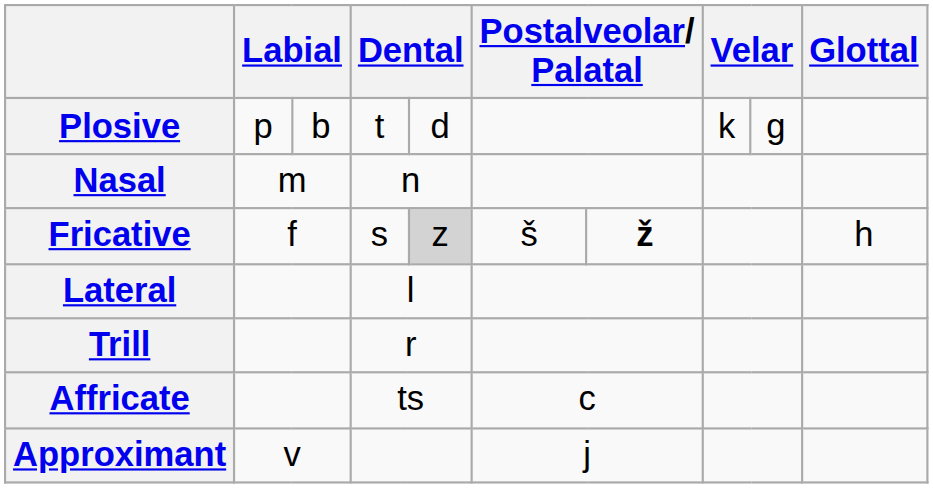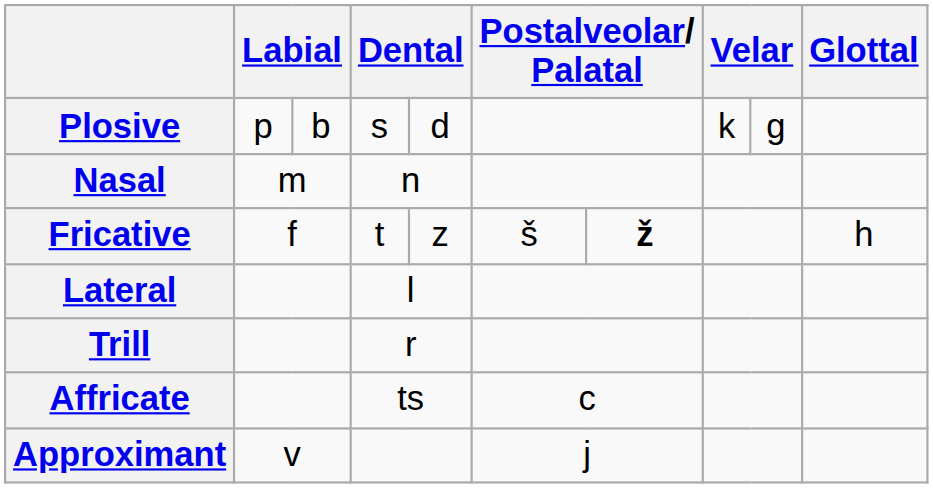 <table class="wikitable" style="text-align: center;">
 <tr>
 <th></th>
 <th colspan="2"><a href='#'>Labial</a></th>
 <th colspan="2"><a href='#'>Dental</a></th>
 <th colspan="2"><a href='#'>Postalveolar</a>/<br> <a href='#'>Palatal</a></th>
 <th colspan="2"><a href='#'>Velar</a></th>
 <th><a href='#'>Glottal</a></th>
 </tr>
 <tr>
 <th><a href='#'>Plosive</a></th>
 <td>p </td>
 <td>b </td>
-<td>t </td>
+<td>s </td>
 <td>d </td>
 <td colspan="2"></td>
 <td>k </td>
 <td>g </td>
 <td></td>
 </tr>
 <tr>
 <th><a href='#'>Nasal</a></th>
 <td colspan="2">m </td>
 <td colspan="2">n </td>
 <td colspan="2"></td>
 <td colspan="2"></td>
 <td></td>
 </tr>
 <tr>
 <th><a href='#'>Fricative</a></th>
 <td colspan="2">f </td>
-<td>s </td>
-<td style="background: lightgrey;">z </td>
+<td>t </td>
+<td>z </td>
 <td>š </td>
 <td><strong>ž </strong></td>
 <td colspan="2"></td>
 <td>h </td>
 </tr>
 <tr>
 <th><a href='#'>Lateral</a></th>
 <td colspan="2"></td>
 <td colspan="2">l </td>
 <td colspan="2"></td>
 <td colspan="2"></td>
 <td></td>
 </tr>
 <tr>
 <th><a href='#'>Trill</a></th>
 <td colspan="2"></td>
 <td colspan="2">r </td>
 <td colspan="2"></td>
 <td colspan="2"></td>
 <td></td>
 </tr>
 <tr>
 <th><a href='#'>Affricate</a></th>
 <td colspan="2"></td>
 <td colspan="2">ts </td>
 <td colspan="2">c </td>
 <td colspan="2"></td>
 <td></td>
 </tr>
 <tr>
 <th><a href='#'>Approximant</a></th>
 <td colspan="2">v </td>
 <td colspan="2"></td>
 <td colspan="2">j </td>
 <td colspan="2"></td>
 <td></td>
 </tr>
 </table>
